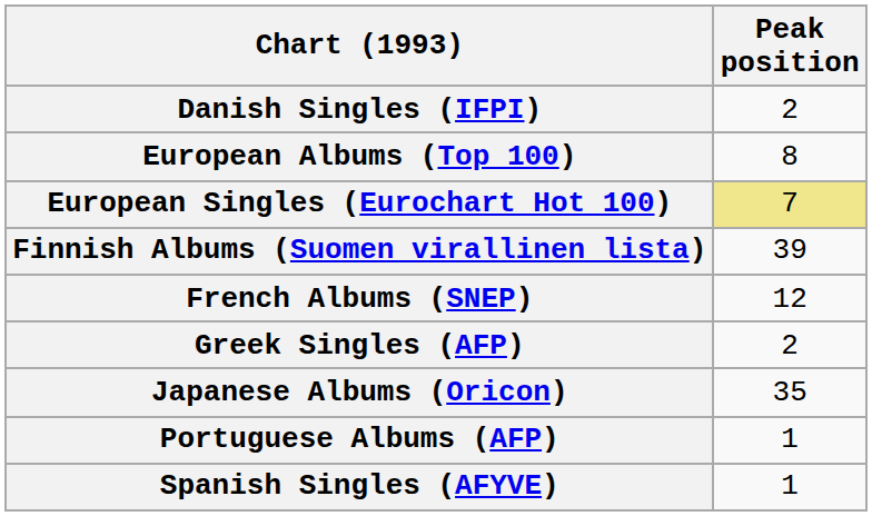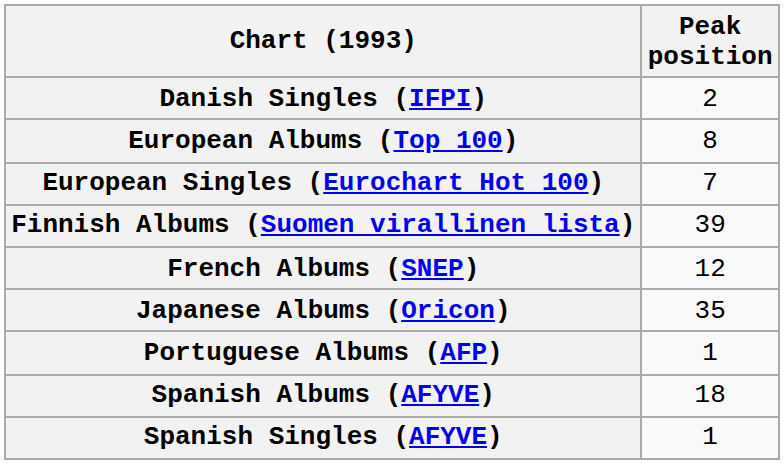 <table class="wikitable sortable plainrowheaders" style="text-align:center">
 <tr>
 <th>Chart (1993)</th>
 <th>Peak<br>position</th>
 </tr>
 <tr>
 </tr>
 <tr>
 </tr>
 <tr>
 </tr>
 <tr>
 <th scope="row">Danish Singles (<a href='#'>IFPI</a>)</th>
 <td>2</td>
 </tr>
 <tr>
 </tr>
 <tr>
 <th scope="row">European Albums (<a href='#'>Top 100</a>)</th>
 <td>8</td>
 </tr>
 <tr>
 <th scope="row">European Singles (<a href='#'>Eurochart Hot 100</a>)</th>
-<td style="background: khaki;">7</td>
+<td>7</td>
 </tr>
 <tr>
 <th scope="row">Finnish Albums (<a href='#'>Suomen virallinen lista</a>)</th>
 <td>39</td>
 </tr>
 <tr>
 <th scope="row">French Albums (<a href='#'>SNEP</a>)</th>
 <td>12</td>
 </tr>
 <tr>
-</tr>
-<tr>
-<th scope="row">Greek Singles (<a href='#'>AFP</a>)</th>
-<td>2</td>
 </tr>
 <tr>
 </tr>
 <tr>
 </tr>
 <tr>
 <th scope="row">Japanese Albums (<a href='#'>Oricon</a>)</th>
 <td>35</td>
 </tr>
 <tr>
 </tr>
 <tr>
 </tr>
 <tr>
 <th scope="row">Portuguese Albums (<a href='#'>AFP</a>)</th>
 <td>1</td>
 </tr>
 <tr>
+<th scope="row">Spanish Albums (<a href='#'>AFYVE</a>)</th>
+<td>18</td>
+</tr>
+<tr>
 <th scope="row">Spanish Singles (<a href='#'>AFYVE</a>)</th>
 <td>1</td>
 </tr>
 <tr>
 </tr>
 <tr>
 </tr>
 <tr>
 </tr>
 <tr>
 </tr>
 </table>
